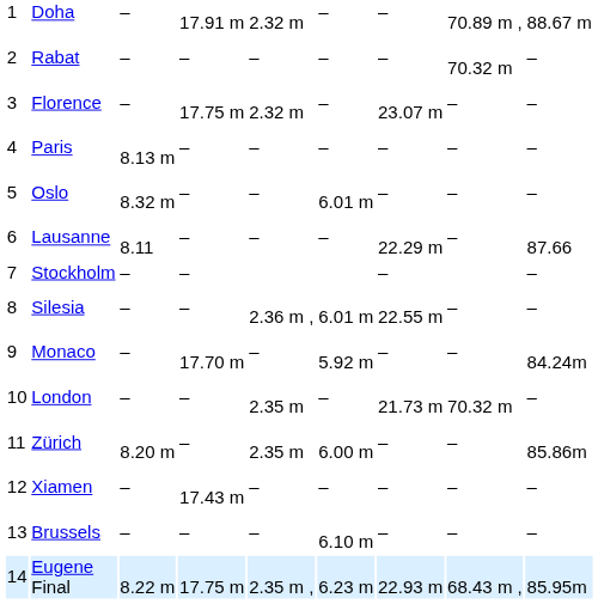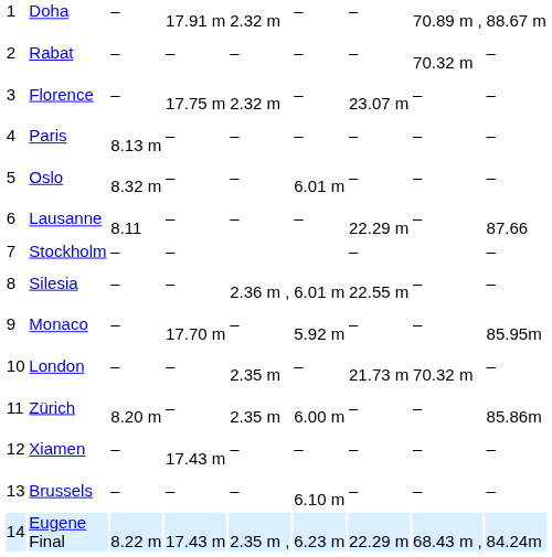 <table>
 <tr>
 <td>1</td>
 <td><a href='#'>Doha</a></td>
 <td>–</td>
 <td><br>17.91 m </td>
 <td><br>2.32 m</td>
 <td>–</td>
 <td>–</td>
 <td><br>70.89 m , </td>
 <td><br>88.67 m </td>
 </tr>
 <tr>
 <td>2</td>
 <td><a href='#'>Rabat</a></td>
 <td>–</td>
 <td>–</td>
 <td>–</td>
 <td>–</td>
 <td>–</td>
 <td><br>70.32 m</td>
 <td>–</td>
 </tr>
 <tr>
 <td>3</td>
 <td><a href='#'>Florence</a></td>
 <td>–</td>
 <td><br>17.75 m </td>
 <td><br>2.32 m</td>
 <td>–</td>
 <td><br>23.07 m </td>
 <td>–</td>
 <td>–</td>
 </tr>
 <tr>
 <td>4</td>
 <td><a href='#'>Paris</a></td>
 <td><br>8.13 m</td>
 <td>–</td>
 <td>–</td>
 <td>–</td>
 <td>–</td>
 <td>–</td>
 <td>–</td>
 </tr>
 <tr>
 <td>5</td>
 <td><a href='#'>Oslo</a></td>
 <td><br>8.32 m </td>
 <td>–</td>
 <td>–</td>
 <td><br>6.01 m</td>
 <td>–</td>
 <td>–</td>
 <td>–</td>
 </tr>
 <tr>
 <td>6</td>
 <td><a href='#'>Lausanne</a></td>
 <td><br>8.11 </td>
 <td>–</td>
 <td>–</td>
 <td>–</td>
 <td><br>22.29 m</td>
 <td>–</td>
 <td><br>87.66</td>
 </tr>
 <tr>
 <td>7</td>
 <td><a href='#'>Stockholm</a></td>
 <td>–</td>
 <td>–</td>
 <td><br></td>
 <td><br></td>
 <td>–</td>
 <td><br></td>
 <td>–</td>
 </tr>
 <tr>
 <td>8</td>
 <td><a href='#'>Silesia</a></td>
 <td>–</td>
 <td>–</td>
 <td><br>2.36 m , </td>
 <td><br>6.01 m</td>
 <td><br>22.55 m</td>
 <td>–</td>
 <td>–</td>
 </tr>
 <tr>
 <td>9</td>
 <td><a href='#'>Monaco</a></td>
 <td>–</td>
 <td><br>17.70 m</td>
 <td>–</td>
 <td><br>5.92 m </td>
 <td>–</td>
 <td>–</td>
-<td><br>84.24m</td>
+<td><br>85.95m</td>
 </tr>
 <tr>
 <td>10</td>
 <td><a href='#'>London</a></td>
 <td>–</td>
 <td>–</td>
 <td><br>2.35 m </td>
 <td>–</td>
 <td><br>21.73 m </td>
 <td><br>70.32 m</td>
 <td>–</td>
 </tr>
 <tr>
 <td>11</td>
 <td><a href='#'>Zürich</a></td>
 <td><br>8.20 m</td>
 <td>–</td>
 <td><br>2.35 m</td>
 <td><br>6.00 m</td>
 <td>–</td>
 <td>–</td>
 <td><br>85.86m</td>
 </tr>
 <tr>
 <td>12</td>
 <td><a href='#'>Xiamen</a></td>
 <td>–</td>
 <td><br>17.43 m </td>
 <td>–</td>
 <td>–</td>
 <td>–</td>
 <td>–</td>
 <td>–</td>
 </tr>
 <tr>
 <td>13</td>
 <td><a href='#'>Brussels</a></td>
 <td>–</td>
 <td>–</td>
 <td>–</td>
 <td><br>6.10 m </td>
 <td>–</td>
 <td>–</td>
 <td>–</td>
 </tr>
 <tr bgcolor=#DAEFFF>
 <td>14</td>
 <td><a href='#'>Eugene</a><br>Final</td>
 <td><br>8.22 m</td>
-<td><br>17.75 m </td>
+<td><br>17.43 m</td>
 <td><br>2.35 m , </td>
 <td><br>6.23 m </td>
-<td><br>22.93 m </td>
+<td><br>22.29 m</td>
 <td><br>68.43 m , </td>
-<td><br>85.95m</td>
+<td><br>84.24m</td>
 </tr>
 </table>
